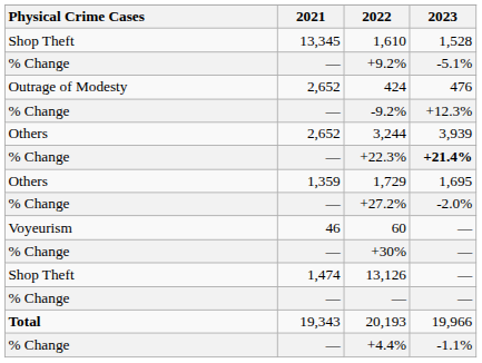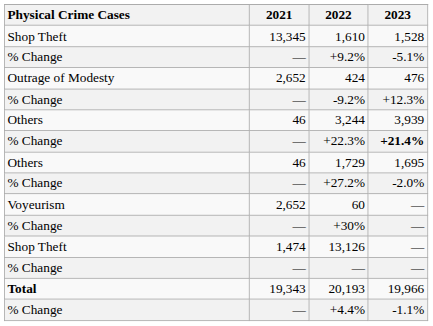 <table class="wikitable">
 <tr class=static-row-header style=vertical-align:bottom>
 </tr>
 <tr>
 <th style="text-align:left">Physical Crime Cases</th>
 <th>2021</th>
 <th>2022</th>
 <th>2023</th>
 </tr>
 <tr>
 <td>Shop Theft</td>
 <td style="text-align:right">13,345</td>
 <td style="text-align:right">1,610</td>
 <td style="text-align:right">1,528</td>
 </tr>
 <tr>
 <td style="background: #F2F2F2;width:18em">% Change</td>
 <td style="background: #F2F2F2;width:4em;text-align:right">—</td>
 <td style="background: #F2F2F2;width:4em;text-align:right">+9.2%</td>
 <td style="background: #F2F2F2;width:4em;text-align:right">-5.1%</td>
 </tr>
 <tr>
 <td>Outrage of Modesty</td>
 <td style="text-align:right">2,652</td>
 <td style="text-align:right">424</td>
 <td style="text-align:right">476</td>
 </tr>
 <tr>
 <td style="background: #F2F2F2;">% Change</td>
 <td style="background: #F2F2F2;text-align:right">—</td>
 <td style="background: #F2F2F2;text-align:right">-9.2%</td>
 <td style="background: #F2F2F2;text-align:right">+12.3%</td>
 </tr>
 <tr>
 <td>Others</td>
-<td style="text-align:right">2,652</td>
+<td style="text-align:right">46</td>
 <td style="text-align:right">3,244</td>
 <td style="text-align:right">3,939</td>
 </tr>
 <tr>
 <td style="background: #F2F2F2;">% Change</td>
 <td style="background: #F2F2F2;text-align:right">—</td>
 <td style="background: #F2F2F2;text-align:right">+22.3%</td>
 <td style="background: #F2F2F2;text-align:right"><strong>+21.4%</strong></td>
 </tr>
 <tr>
 <td>Others</td>
-<td style="text-align:right">1,359</td>
+<td style="text-align:right">46</td>
 <td style="text-align:right">1,729</td>
 <td style="text-align:right">1,695</td>
 </tr>
 <tr>
 <td style="background: #F2F2F2;">% Change</td>
 <td style="background: #F2F2F2;text-align:right">—</td>
 <td style="background: #F2F2F2;text-align:right">+27.2%</td>
 <td style="background: #F2F2F2;text-align:right">-2.0%</td>
 </tr>
 <tr>
 <td>Voyeurism</td>
-<td style="text-align:right">46</td>
+<td style="text-align:right">2,652</td>
 <td style="text-align:right">60</td>
 <td style="text-align:right">—</td>
 </tr>
 <tr>
 <td style="background: #F2F2F2;">% Change</td>
 <td style="background: #F2F2F2;text-align:right">—</td>
 <td style="background: #F2F2F2;text-align:right">+30%</td>
 <td style="background: #F2F2F2;text-align:right">—</td>
 </tr>
 <tr>
 <td>Shop Theft</td>
 <td style="text-align:right">1,474</td>
 <td style="text-align:right">13,126</td>
 <td style="text-align:right">—</td>
 </tr>
 <tr>
 <td style="background: #F2F2F2;">% Change</td>
 <td style="background: #F2F2F2;text-align:right">—</td>
 <td style="background: #F2F2F2;text-align:right">—</td>
 <td style="background: #F2F2F2;text-align:right">—</td>
 </tr>
 <tr>
 <td><strong>Total</strong></td>
 <td style="text-align:right">19,343</td>
 <td style="text-align:right">20,193</td>
 <td style="text-align:right">19,966</td>
 </tr>
 <tr>
 <td style="background: #F2F2F2;">% Change</td>
 <td style="background: #F2F2F2;text-align:right">—</td>
 <td style="background: #F2F2F2;text-align:right">+4.4%</td>
 <td style="background: #F2F2F2;text-align:right">-1.1%</td>
 </tr>
 </table>
